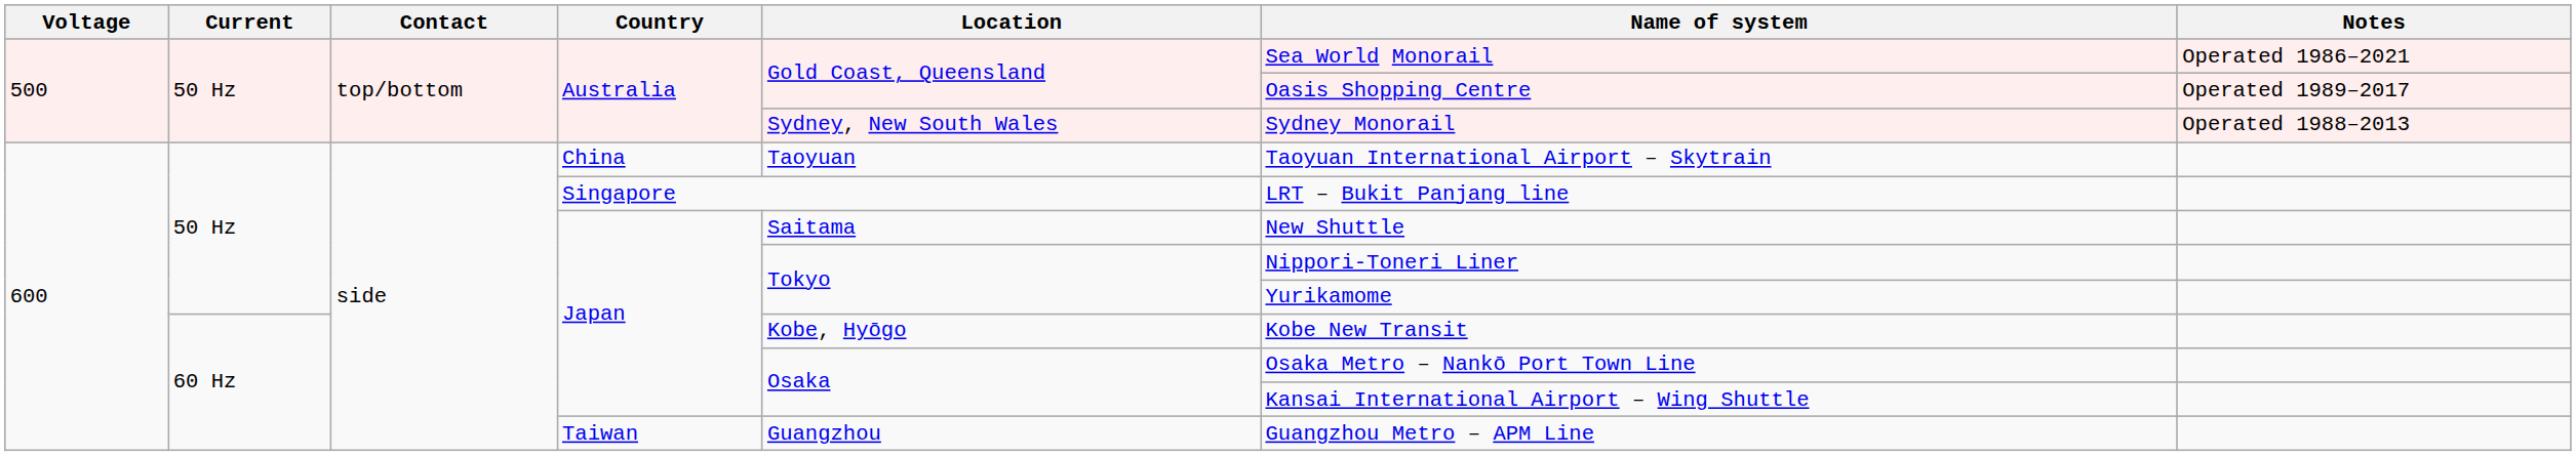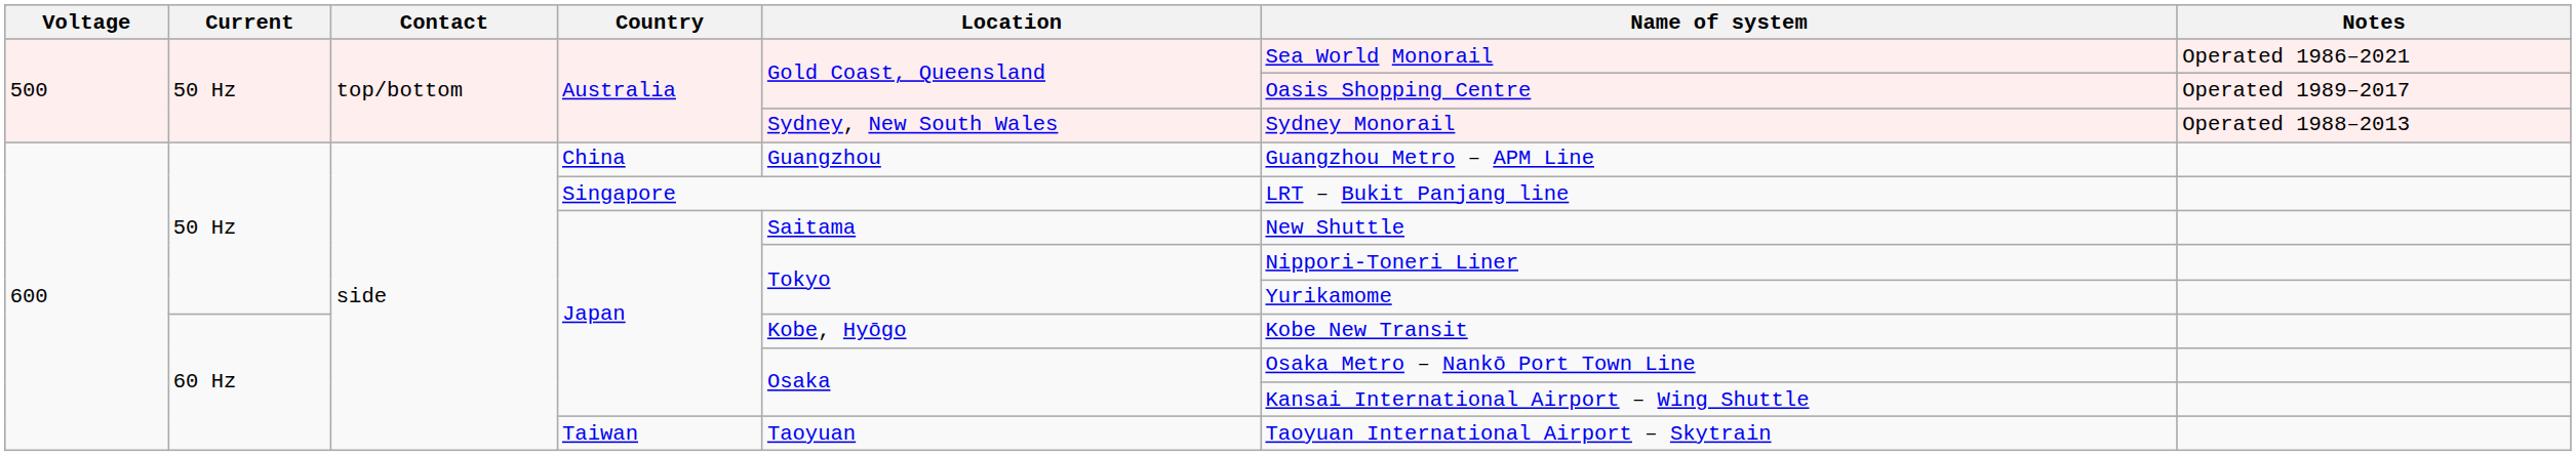 <table class="wikitable" style="width:100%">
 <tr>
 <th>Voltage</th>
 <th>Current</th>
 <th>Contact</th>
 <th>Country</th>
 <th>Location</th>
 <th>Name of system</th>
 <th>Notes</th>
 </tr>
 <tr style="background:#fee">
 <td rowspan="3">500</td>
 <td rowspan="3">50 Hz</td>
 <td rowspan="3">top/bottom</td>
 <td rowspan="3"><a href='#'>Australia</a></td>
 <td rowspan="2"><a href='#'>Gold Coast, Queensland</a></td>
 <td><a href='#'>Sea World</a> <a href='#'>Monorail</a></td>
 <td>Operated 1986–2021</td>
 </tr>
 <tr style="background:#fee">
 <td><a href='#'>Oasis Shopping Centre</a></td>
 <td>Operated 1989–2017</td>
 </tr>
 <tr style="background:#fee">
 <td><a href='#'>Sydney</a>, <a href='#'>New South Wales</a></td>
 <td><a href='#'>Sydney Monorail</a></td>
 <td>Operated 1988–2013</td>
 </tr>
 <tr>
 <td rowspan="9">600</td>
 <td rowspan="5">50 Hz</td>
 <td rowspan="9">side</td>
 <td><a href='#'>China</a></td>
-<td><a href='#'>Taoyuan</a></td>
-<td><a href='#'>Taoyuan International Airport</a> – <a href='#'>Skytrain</a></td>
+<td><a href='#'>Guangzhou</a></td>
+<td><a href='#'>Guangzhou Metro</a> – <a href='#'>APM Line</a></td>
 <td></td>
 </tr>
 <tr>
 <td colspan="2"><a href='#'>Singapore</a></td>
 <td><a href='#'>LRT</a> – <a href='#'>Bukit Panjang line</a></td>
 <td></td>
 </tr>
 <tr>
 <td rowspan="6"><a href='#'>Japan</a></td>
 <td><a href='#'>Saitama</a></td>
 <td><a href='#'>New Shuttle</a></td>
 <td></td>
 </tr>
 <tr>
 <td rowspan="2"><a href='#'>Tokyo</a></td>
 <td><a href='#'>Nippori-Toneri Liner</a></td>
 <td></td>
 </tr>
 <tr>
 <td><a href='#'>Yurikamome</a></td>
 <td></td>
 </tr>
 <tr>
 <td rowspan="4">60 Hz</td>
 <td><a href='#'>Kobe</a>, <a href='#'>Hyōgo</a></td>
 <td><a href='#'>Kobe New Transit</a></td>
 <td></td>
 </tr>
 <tr>
 <td rowspan="2"><a href='#'>Osaka</a></td>
 <td><a href='#'>Osaka Metro</a> – <a href='#'>Nankō Port Town Line</a></td>
 <td></td>
 </tr>
 <tr>
 <td><a href='#'>Kansai International Airport</a> – <a href='#'>Wing Shuttle</a></td>
 <td></td>
 </tr>
 <tr>
 <td><a href='#'>Taiwan</a></td>
-<td><a href='#'>Guangzhou</a></td>
-<td><a href='#'>Guangzhou Metro</a> – <a href='#'>APM Line</a></td>
+<td><a href='#'>Taoyuan</a></td>
+<td><a href='#'>Taoyuan International Airport</a> – <a href='#'>Skytrain</a></td>
 <td></td>
 </tr>
 </table>
